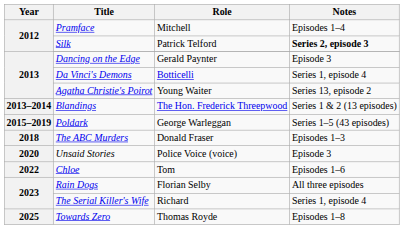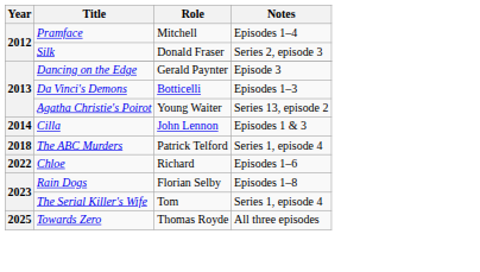 <table class="wikitable plainrowheaders">
 <tr>
 <th>Year</th>
 <th>Title</th>
 <th>Role</th>
 <th>Notes</th>
 </tr>
 <tr>
 <th scope="row" rowspan="2">2012</th>
 <td><em><a href='#'>Pramface</a></em></td>
 <td>Mitchell</td>
 <td>Episodes 1–4</td>
 </tr>
 <tr>
 <td><em><a href='#'>Silk</a></em></td>
-<td>Patrick Telford</td>
-<td><strong>Series 2, episode 3</strong></td>
+<td>Donald Fraser</td>
+<td>Series 2, episode 3</td>
 </tr>
 <tr>
 <th scope="row"  rowspan="4">2013</th>
 </tr>
 <tr>
 <td><em><a href='#'>Dancing on the Edge</a></em></td>
 <td>Gerald Paynter</td>
 <td>Episode 3</td>
 </tr>
 <tr>
 <td><em><a href='#'>Da Vinci's Demons</a></em></td>
 <td><a href='#'>Botticelli</a></td>
-<td>Series 1, episode 4</td>
+<td>Episodes 1–3</td>
 </tr>
 <tr>
 <td><em><a href='#'>Agatha Christie's Poirot</a></em></td>
 <td>Young Waiter</td>
 <td>Series 13, episode 2</td>
 </tr>
 <tr>
-<th scope="row">2013–2014</th>
-<td><em><a href='#'>Blandings</a></em></td>
-<td><a href='#'>The Hon. Frederick Threepwood</a></td>
-<td>Series 1 & 2 (13 episodes)</td>
-</tr>
-<tr>
-<th scope="row">2015–2019</th>
-<td><em><a href='#'>Poldark</a></em></td>
-<td>George Warleggan</td>
-<td>Series 1–5 (43 episodes)</td>
+<th scope="row">2014</th>
+<td><em><a href='#'>Cilla</a></em></td>
+<td><a href='#'>John Lennon</a></td>
+<td>Episodes 1 & 3</td>
 </tr>
 <tr>
 <th scope="row">2018</th>
 <td><em><a href='#'>The ABC Murders</a></em></td>
-<td>Donald Fraser</td>
-<td>Episodes 1–3</td>
-</tr>
-<tr>
-<th scope="row">2020</th>
-<td><em>Unsaid Stories</em></td>
-<td>Police Voice (voice)</td>
-<td>Episode 3</td>
+<td>Patrick Telford</td>
+<td>Series 1, episode 4</td>
 </tr>
 <tr>
 <th scope="row">2022</th>
 <td><em><a href='#'>Chloe</a></em></td>
-<td>Tom</td>
+<td>Richard</td>
 <td>Episodes 1–6</td>
 </tr>
 <tr>
 <th scope="row" rowspan="2">2023</th>
 <td><em><a href='#'>Rain Dogs</a></em></td>
 <td>Florian Selby</td>
-<td>All three episodes</td>
+<td>Episodes 1–8</td>
 </tr>
 <tr>
 <td><em><a href='#'>The Serial Killer's Wife</a></em></td>
-<td>Richard</td>
+<td>Tom</td>
 <td>Series 1, episode 4</td>
 </tr>
 <tr>
 <th scope="row">2025</th>
 <td><em><a href='#'>Towards Zero</a></em></td>
 <td>Thomas Royde</td>
-<td>Episodes 1–8</td>
+<td>All three episodes</td>
 </tr>
 </table>
